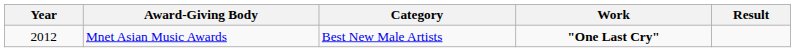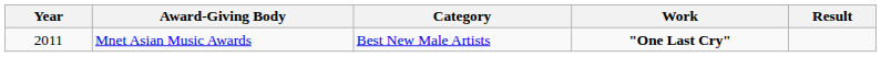 <table | width="75%" class="wikitable sortable">
 <tr>
 <th width="10%">Year</th>
 <th width="30%">Award-Giving Body</th>
 <th width="25%">Category</th>
 <th width="25%">Work</th>
 <th width="10%">Result</th>
 </tr>
 <tr>
-<td align="center">2012</td>
+<td align="center">2011</td>
 <td><a href='#'>Mnet Asian Music Awards</a></td>
 <td><a href='#'>Best New Male Artists</a></td>
 <td align="center"><strong>"One Last Cry"</strong></td>
 <td></td>
 </tr>
 </table>
